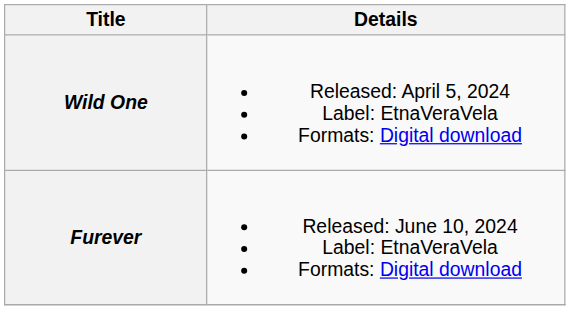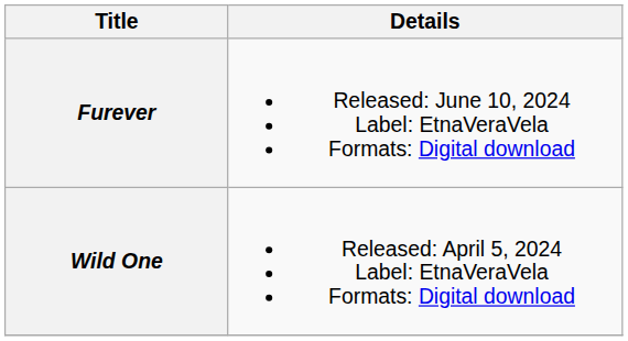 <table class="wikitable plainrowheaders" style="text-align:center;">
 <tr>
 <th scope="col" style="width:10em;">Title</th>
 <th scope="col" style="width:18em;">Details</th>
 </tr>
 <tr>
+<th scope="row"><em>Furever</em></th>
+<td><br><ul><li>Released: June 10, 2024</li><li>Label: EtnaVeraVela</li><li>Formats: <a href='#'>Digital download</a></li></ul></td>
+</tr>
+<tr>
 <th scope="row"><em>Wild One</em></th>
 <td><br><ul><li>Released: April 5, 2024</li><li>Label: EtnaVeraVela</li><li>Formats: <a href='#'>Digital download</a></li></ul></td>
 </tr>
 <tr>
-<th scope="row"><em>Furever</em></th>
-<td><br><ul><li>Released: June 10, 2024</li><li>Label: EtnaVeraVela</li><li>Formats: <a href='#'>Digital download</a></li></ul></td>
-</tr>
-<tr>
 </tr>
 </table>
